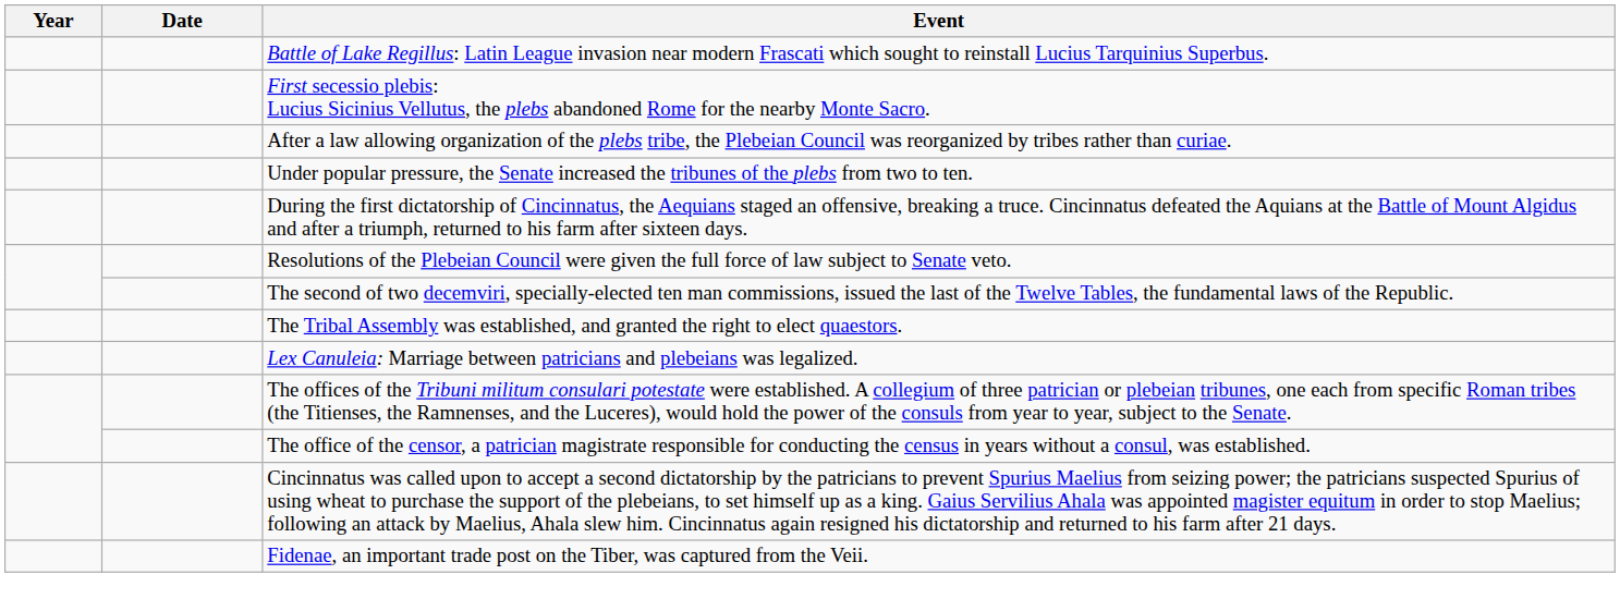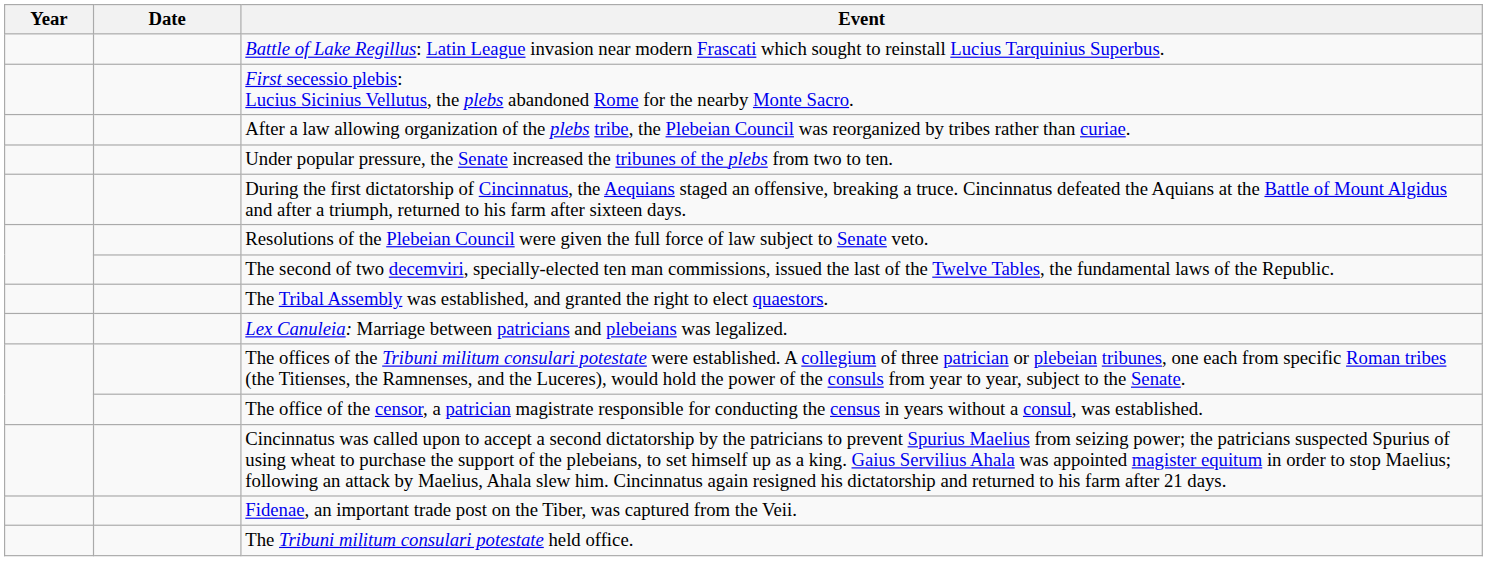 <table class="wikitable" width="100%">
 <tr>
 <th style="width:6%">Year</th>
 <th style="width:10%">Date</th>
 <th>Event</th>
 </tr>
 <tr>
 <td></td>
 <td></td>
 <td><em><a href='#'>Battle of Lake Regillus</a></em>: <a href='#'>Latin League</a> invasion near modern <a href='#'>Frascati</a> which sought to reinstall <a href='#'>Lucius Tarquinius Superbus</a>.</td>
 </tr>
 <tr>
 <td></td>
 <td></td>
 <td><a href='#'><em>First</em> secessio plebis</a>:<br><a href='#'>Lucius Sicinius Vellutus</a>, the <em><a href='#'>plebs</a></em> abandoned <a href='#'>Rome</a> for the nearby <a href='#'>Monte Sacro</a>.</td>
 </tr>
 <tr>
 <td></td>
 <td></td>
 <td>After a law allowing organization of the <em><a href='#'>plebs</a></em> <a href='#'>tribe</a>, the <a href='#'>Plebeian Council</a> was reorganized by tribes rather than <a href='#'>curiae</a>.</td>
 </tr>
 <tr>
 <td></td>
 <td></td>
 <td>Under popular pressure, the <a href='#'>Senate</a> increased the <a href='#'>tribunes of the <em>plebs</em></a> from two to ten.</td>
 </tr>
 <tr>
 <td></td>
 <td></td>
 <td>During the first dictatorship of <a href='#'>Cincinnatus</a>, the <a href='#'>Aequians</a> staged an offensive, breaking a truce. Cincinnatus defeated the Aquians at the <a href='#'>Battle of Mount Algidus</a> and after a triumph, returned to his farm after sixteen days.</td>
 </tr>
 <tr>
 <td rowspan="2" valign="top"></td>
 <td></td>
 <td>Resolutions of the <a href='#'>Plebeian Council</a> were given the full force of law subject to <a href='#'>Senate</a> veto.</td>
 </tr>
 <tr>
 <td></td>
 <td>The second of two <a href='#'>decemviri</a>, specially-elected ten man commissions, issued the last of the <a href='#'>Twelve Tables</a>, the fundamental laws of the Republic.</td>
 </tr>
 <tr>
 <td></td>
 <td></td>
 <td>The <a href='#'>Tribal Assembly</a> was established, and granted the right to elect <a href='#'>quaestors</a>.</td>
 </tr>
 <tr>
 <td></td>
 <td></td>
 <td><em><a href='#'>Lex Canuleia</a>:</em> Marriage between <a href='#'>patricians</a> and <a href='#'>plebeians</a> was legalized.</td>
 </tr>
 <tr>
 <td rowspan="2" valign="top"></td>
 <td></td>
 <td>The offices of the <em><a href='#'>Tribuni militum consulari potestate</a></em> were established.  A <a href='#'>collegium</a> of three <a href='#'>patrician</a> or <a href='#'>plebeian</a> <a href='#'>tribunes</a>, one each from specific <a href='#'>Roman tribes</a> (the Titienses, the Ramnenses, and the Luceres), would hold the power of the <a href='#'>consuls</a> from year to year, subject to the <a href='#'>Senate</a>.</td>
 </tr>
 <tr>
 <td></td>
 <td>The office of the <a href='#'>censor</a>, a <a href='#'>patrician</a> magistrate responsible for conducting the <a href='#'>census</a> in years without a <a href='#'>consul</a>, was established.</td>
 </tr>
 <tr>
 <td></td>
 <td></td>
 <td>Cincinnatus was called upon to accept a second dictatorship by the patricians to prevent <a href='#'>Spurius Maelius</a> from seizing power; the patricians suspected Spurius of using wheat to purchase the support of the plebeians, to set himself up as a king. <a href='#'>Gaius Servilius Ahala</a> was appointed <a href='#'>magister equitum</a> in order to stop Maelius; following an attack by Maelius, Ahala slew him. Cincinnatus again resigned his dictatorship and returned to his farm after 21 days.</td>
 </tr>
 <tr>
 <td></td>
 <td></td>
 <td><a href='#'>Fidenae</a>, an important trade post on the Tiber, was captured from the Veii.</td>
 </tr>
+<tr>
+<td></td>
+<td></td>
+<td>The <em><a href='#'>Tribuni militum consulari potestate</a></em> held office.</td>
+</tr>
 </table>
